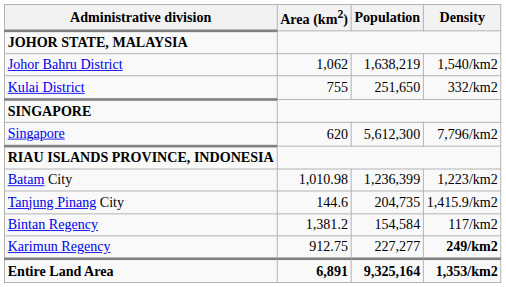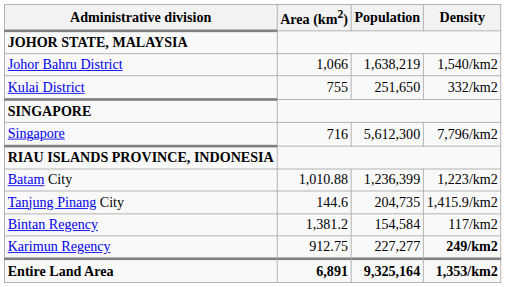 <table class="wikitable" style="text-align:right">
 <tr>
 <th>Administrative division</th>
 <th>Area (km<sup>2</sup>)</th>
 <th>Population</th>
 <th>Density</th>
 </tr>
 <tr>
 <td align=left style="border-top:3px solid grey; span=3"><strong>JOHOR STATE, MALAYSIA</strong></td>
 </tr>
 <tr>
 <td align=left><a href='#'>Johor Bahru District</a></td>
-<td>1,062</td>
+<td>1,066</td>
 <td>1,638,219</td>
 <td>1,540/km2</td>
 </tr>
 <tr>
 <td align=left><a href='#'>Kulai District</a></td>
 <td>755</td>
 <td>251,650</td>
 <td>332/km2</td>
 </tr>
 <tr>
 <td align=left style="border-top:3px solid grey;"><strong>SINGAPORE</strong></td>
 </tr>
 <tr>
 <td align=left><a href='#'>Singapore</a></td>
-<td>620</td>
+<td>716</td>
 <td>5,612,300</td>
 <td>7,796/km2</td>
 </tr>
 <tr>
 <td align=left style="border-top:3px solid grey;"><strong>RIAU ISLANDS PROVINCE, INDONESIA</strong></td>
 </tr>
 <tr>
 <td align=left><a href='#'>Batam</a> City</td>
-<td>1,010.98</td>
+<td>1,010.88</td>
 <td>1,236,399</td>
 <td>1,223/km2</td>
 </tr>
 <tr>
 <td align=left><a href='#'>Tanjung Pinang</a> City</td>
 <td>144.6</td>
 <td>204,735</td>
 <td>1,415.9/km2</td>
 </tr>
 <tr>
 <td align=left><a href='#'>Bintan Regency</a></td>
 <td>1,381.2</td>
 <td>154,584</td>
 <td>117/km2</td>
 </tr>
 <tr>
 <td align=left><a href='#'>Karimun Regency</a></td>
 <td>912.75</td>
 <td>227,277</td>
 <td><strong>249/km2</strong></td>
 </tr>
 <tr>
 <td align=left style="border-top:3px solid grey;"><strong>Entire Land Area</strong></td>
 <td style="border-top:3px solid grey;"><strong>6,891</strong></td>
 <td style="border-top:3px solid grey;"><strong>9,325,164</strong></td>
 <td style="border-top:3px solid grey;"><strong>1,353/km2</strong></td>
 </tr>
 </table>
